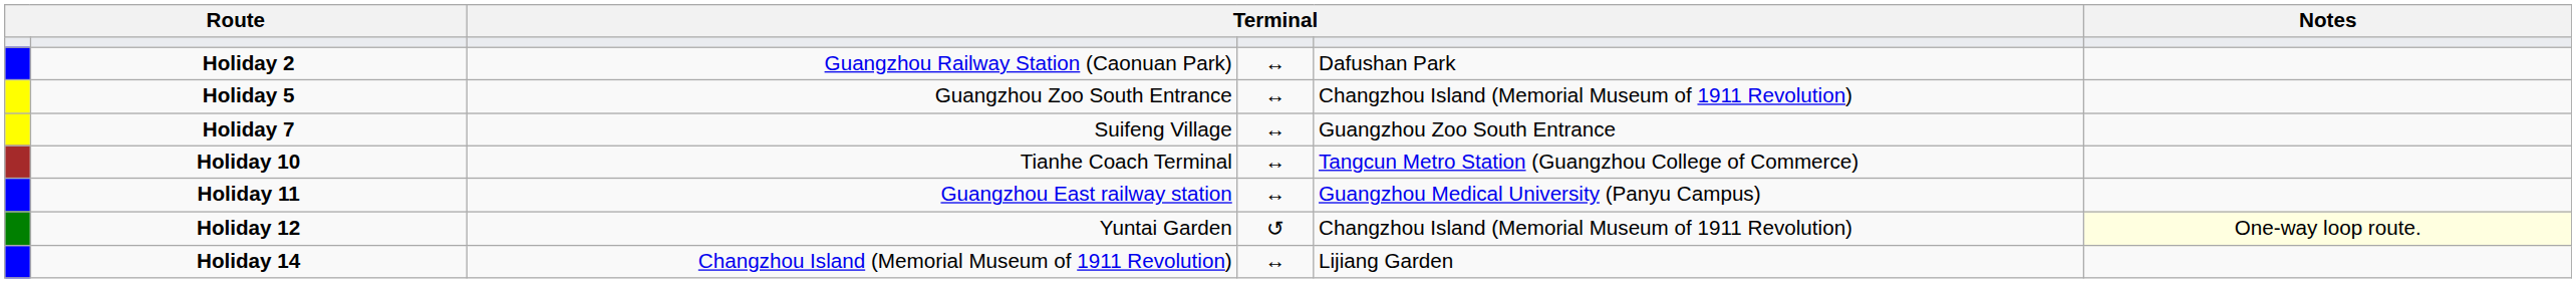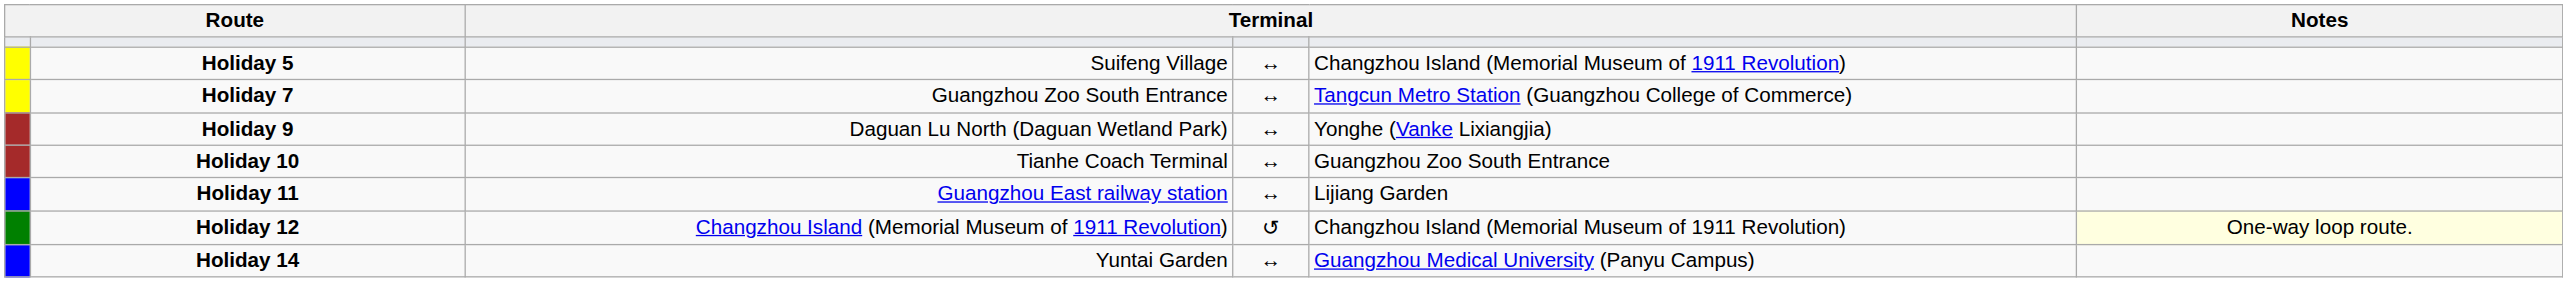 <table class="wikitable sortable" style="width:100%; text-align:center;">
 <tr>
 <th colspan="2" width="18%">Route</th>
 <th colspan="3">Terminal</th>
 <th width="19%">Notes</th>
 </tr>
 <tr style="background:#EAECF0" height=0>
 <td width="1%"></td>
 <td></td>
 <td width="30%"></td>
 <td></td>
 <td width="30%"></td>
 <td></td>
 </tr>
 <tr>
-<td style="background:blue;"></td>
-<td><strong>Holiday 2</strong></td>
-<td align=right><a href='#'>Guangzhou Railway Station</a> (Caonuan Park)</td>
-<td>↔</td>
-<td align=left>Dafushan Park</td>
-<td></td>
-</tr>
-<tr>
 <td style="background:yellow;"></td>
 <td><strong>Holiday 5</strong></td>
-<td align=right>Guangzhou Zoo South Entrance</td>
+<td align=right>Suifeng Village</td>
 <td>↔</td>
 <td align=left>Changzhou Island (Memorial Museum of <a href='#'>1911 Revolution</a>)</td>
 <td></td>
 </tr>
 <tr>
 <td style="background:yellow;"></td>
 <td><strong>Holiday 7</strong></td>
-<td align=right>Suifeng Village</td>
+<td align=right>Guangzhou Zoo South Entrance</td>
 <td>↔</td>
-<td align=left>Guangzhou Zoo South Entrance</td>
+<td align=left><a href='#'>Tangcun Metro Station</a> (Guangzhou College of Commerce)</td>
+<td></td>
+</tr>
+<tr>
+<td style="background:brown;"></td>
+<td><strong>Holiday 9</strong></td>
+<td align=right>Daguan Lu North (Daguan Wetland Park)</td>
+<td>↔</td>
+<td align=left>Yonghe (<a href='#'>Vanke</a> Lixiangjia)</td>
 <td></td>
 </tr>
 <tr>
 <td style="background:brown;"></td>
 <td><strong>Holiday 10</strong></td>
 <td align=right>Tianhe Coach Terminal</td>
 <td>↔</td>
-<td align=left><a href='#'>Tangcun Metro Station</a> (Guangzhou College of Commerce)</td>
+<td align=left>Guangzhou Zoo South Entrance</td>
 <td></td>
 </tr>
 <tr>
 <td style="background:blue;"></td>
 <td><strong>Holiday 11</strong></td>
 <td align=right><a href='#'>Guangzhou East railway station</a></td>
 <td>↔</td>
-<td align=left><a href='#'>Guangzhou Medical University</a> (Panyu Campus)</td>
+<td align=left>Lijiang Garden</td>
 <td></td>
 </tr>
 <tr>
 <td style="background:green;"></td>
 <td><strong>Holiday 12</strong></td>
-<td align=right>Yuntai Garden</td>
+<td align=right><a href='#'>Changzhou Island</a> (Memorial Museum of <a href='#'>1911 Revolution</a>)</td>
 <td>↺</td>
 <td align=left>Changzhou Island (Memorial Museum of 1911 Revolution)</td>
 <td style="background: lightyellow;">One-way loop route.</td>
 </tr>
 <tr>
 <td style="background:blue;"></td>
 <td><strong>Holiday 14</strong></td>
-<td align=right><a href='#'>Changzhou Island</a> (Memorial Museum of <a href='#'>1911 Revolution</a>)</td>
+<td align=right>Yuntai Garden</td>
 <td>↔</td>
-<td align=left>Lijiang Garden</td>
+<td align=left><a href='#'>Guangzhou Medical University</a> (Panyu Campus)</td>
 <td></td>
 </tr>
 </table>
